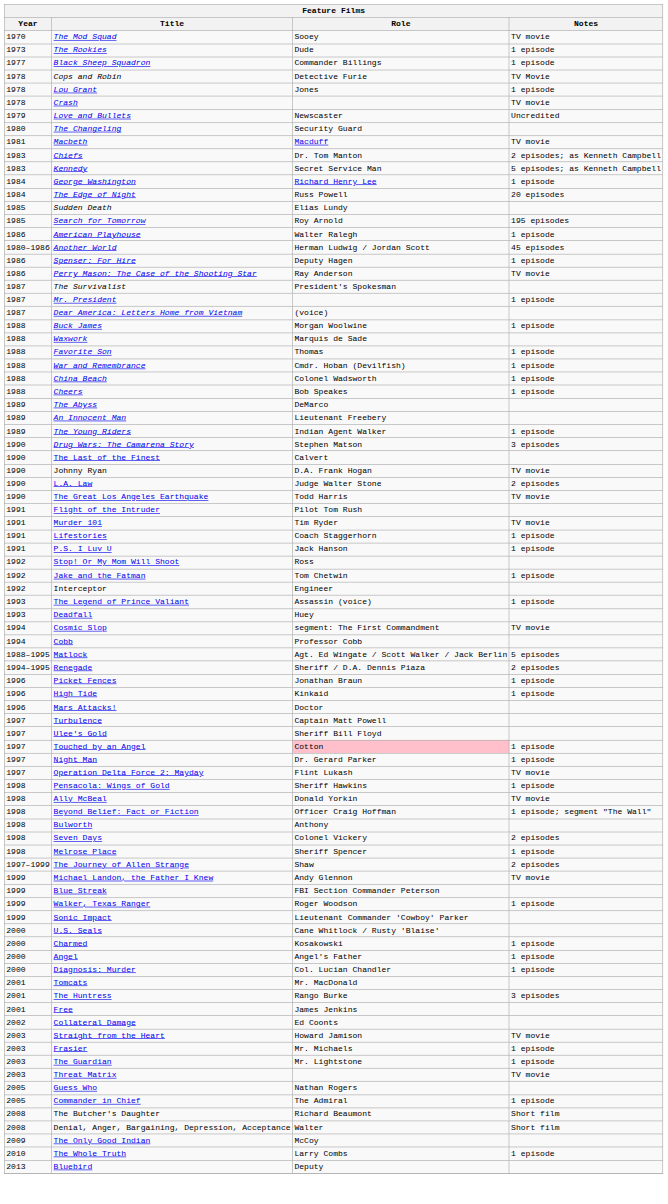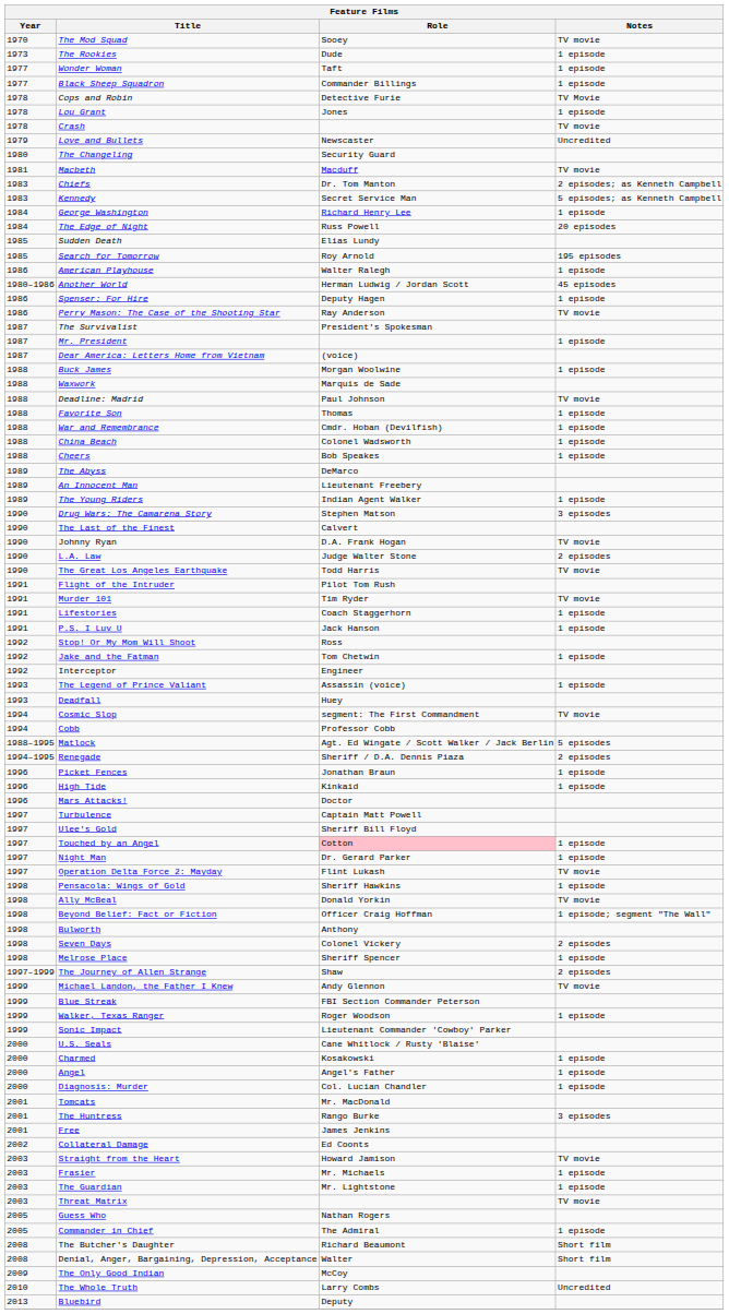 <table class="wikitable sortable">
 <tr>
 <th colspan="4">Feature Films</th>
 </tr>
 <tr>
 <th>Year</th>
 <th>Title</th>
 <th>Role</th>
 <th>Notes</th>
 </tr>
 <tr>
 <td>1970</td>
 <td><em><a href='#'>The Mod Squad</a></em></td>
 <td>Sooey</td>
 <td>TV movie</td>
 </tr>
 <tr>
 <td>1973</td>
 <td><em><a href='#'>The Rookies</a></em></td>
 <td>Dude</td>
+<td>1 episode</td>
+</tr>
+<tr>
+<td>1977</td>
+<td><em><a href='#'>Wonder Woman</a></em></td>
+<td>Taft</td>
 <td>1 episode</td>
 </tr>
 <tr>
 <td>1977</td>
 <td><em><a href='#'>Black Sheep Squadron</a></em></td>
 <td>Commander Billings</td>
 <td>1 episode</td>
 </tr>
 <tr>
 <td>1978</td>
 <td><em>Cops and Robin</em></td>
 <td>Detective Furie</td>
 <td>TV Movie</td>
 </tr>
 <tr>
 <td>1978</td>
 <td><em><a href='#'>Lou Grant</a></em></td>
 <td>Jones</td>
 <td>1 episode</td>
 </tr>
 <tr>
 <td>1978</td>
 <td><em><a href='#'>Crash</a></em></td>
 <td></td>
 <td>TV movie</td>
 </tr>
 <tr>
 <td>1979</td>
 <td><em><a href='#'>Love and Bullets</a></em></td>
 <td>Newscaster</td>
 <td>Uncredited</td>
 </tr>
 <tr>
 <td>1980</td>
 <td><em><a href='#'>The Changeling</a></em></td>
 <td>Security Guard</td>
 <td></td>
 </tr>
 <tr>
 <td>1981</td>
 <td><em><a href='#'>Macbeth</a></em></td>
 <td><a href='#'>Macduff</a></td>
 <td>TV movie</td>
 </tr>
 <tr>
 <td>1983</td>
 <td><em><a href='#'>Chiefs</a></em></td>
 <td>Dr. Tom Manton</td>
 <td>2 episodes; as Kenneth Campbell</td>
 </tr>
 <tr>
 <td>1983</td>
 <td><em><a href='#'>Kennedy</a></em></td>
 <td>Secret Service Man</td>
 <td>5 episodes; as Kenneth Campbell</td>
 </tr>
 <tr>
 <td>1984</td>
 <td><em><a href='#'>George Washington</a></em></td>
 <td><a href='#'>Richard Henry Lee</a></td>
 <td>1 episode</td>
 </tr>
 <tr>
 <td>1984</td>
 <td><em><a href='#'>The Edge of Night</a></em></td>
 <td>Russ Powell</td>
 <td>20 episodes</td>
 </tr>
 <tr>
 <td>1985</td>
 <td><em>Sudden Death</em></td>
 <td>Elias Lundy</td>
 <td></td>
 </tr>
 <tr>
 <td>1985</td>
 <td><em><a href='#'>Search for Tomorrow</a></em></td>
 <td>Roy Arnold</td>
 <td>195 episodes</td>
 </tr>
 <tr>
 <td>1986</td>
 <td><em><a href='#'>American Playhouse</a></em></td>
 <td>Walter Ralegh</td>
 <td>1 episode</td>
 </tr>
 <tr>
 <td>1980–1986</td>
 <td><em><a href='#'>Another World</a></em></td>
 <td>Herman Ludwig / Jordan Scott</td>
 <td>45 episodes</td>
 </tr>
 <tr>
 <td>1986</td>
 <td><em><a href='#'>Spenser: For Hire</a></em></td>
 <td>Deputy Hagen</td>
 <td>1 episode</td>
 </tr>
 <tr>
 <td>1986</td>
 <td><em><a href='#'>Perry Mason: The Case of the Shooting Star</a></em></td>
 <td>Ray Anderson</td>
 <td>TV movie</td>
 </tr>
 <tr>
 <td>1987</td>
 <td><em>The Survivalist</em></td>
 <td>President's Spokesman</td>
 <td></td>
 </tr>
 <tr>
 <td>1987</td>
 <td><em><a href='#'>Mr. President</a></em></td>
 <td></td>
 <td>1 episode</td>
 </tr>
 <tr>
 <td>1987</td>
 <td><em><a href='#'>Dear America: Letters Home from Vietnam</a></em></td>
 <td>(voice)</td>
 <td></td>
 </tr>
 <tr>
 <td>1988</td>
 <td><em><a href='#'>Buck James</a></em></td>
 <td>Morgan Woolwine</td>
 <td>1 episode</td>
 </tr>
 <tr>
 <td>1988</td>
 <td><em><a href='#'>Waxwork</a></em></td>
 <td>Marquis de Sade</td>
 <td></td>
+</tr>
+<tr>
+<td>1988</td>
+<td><em>Deadline: Madrid</em></td>
+<td>Paul Johnson</td>
+<td>TV movie</td>
 </tr>
 <tr>
 <td>1988</td>
 <td><em><a href='#'>Favorite Son</a></em></td>
 <td>Thomas</td>
 <td>1 episode</td>
 </tr>
 <tr>
 <td>1988</td>
 <td><em><a href='#'>War and Remembrance</a></em></td>
 <td>Cmdr. Hoban (Devilfish)</td>
 <td>1 episode</td>
 </tr>
 <tr>
 <td>1988</td>
 <td><em><a href='#'>China Beach</a></em></td>
 <td>Colonel Wadsworth</td>
 <td>1 episode</td>
 </tr>
 <tr>
 <td>1988</td>
 <td><em><a href='#'>Cheers</a></em></td>
 <td>Bob Speakes</td>
 <td>1 episode</td>
 </tr>
 <tr>
 <td>1989</td>
 <td><em><a href='#'>The Abyss</a></em></td>
 <td>DeMarco</td>
 <td></td>
 </tr>
 <tr>
 <td>1989</td>
 <td><em><a href='#'>An Innocent Man</a></em></td>
 <td>Lieutenant Freebery</td>
 <td></td>
 </tr>
 <tr>
 <td>1989</td>
 <td><em><a href='#'>The Young Riders</a></em></td>
 <td>Indian Agent Walker</td>
 <td>1 episode</td>
 </tr>
 <tr>
 <td>1990</td>
 <td><em><a href='#'>Drug Wars: The Camarena Story</a></td>
 <td>Stephen Matson</td>
 <td>3 episodes</td>
 </tr>
 <tr>
 <td>1990</td>
 <td></em><a href='#'>The Last of the Finest</a><em></td>
 <td>Calvert</td>
 <td></td>
 </tr>
 <tr>
 <td>1990</td>
 <td></em>Johnny Ryan<em></td>
 <td>D.A. Frank Hogan</td>
 <td>TV movie</td>
 </tr>
 <tr>
 <td>1990</td>
 <td></em><a href='#'>L.A. Law</a><em></td>
 <td>Judge Walter Stone</td>
 <td>2 episodes</td>
 </tr>
 <tr>
 <td>1990</td>
 <td></em><a href='#'>The Great Los Angeles Earthquake</a><em></td>
 <td>Todd Harris</td>
 <td>TV movie</td>
 </tr>
 <tr>
 <td>1991</td>
 <td></em><a href='#'>Flight of the Intruder</a><em></td>
 <td>Pilot Tom Rush</td>
 <td></td>
 </tr>
 <tr>
 <td>1991</td>
 <td></em><a href='#'>Murder 101</a><em></td>
 <td>Tim Ryder</td>
 <td>TV movie</td>
 </tr>
 <tr>
 <td>1991</td>
 <td></em><a href='#'>Lifestories</a><em></td>
 <td>Coach Staggerhorn</td>
 <td>1 episode</td>
 </tr>
 <tr>
 <td>1991</td>
 <td></em><a href='#'>P.S. I Luv U</a><em></td>
 <td>Jack Hanson</td>
 <td>1 episode</td>
 </tr>
 <tr>
 <td>1992</td>
 <td></em><a href='#'>Stop! Or My Mom Will Shoot</a><em></td>
 <td>Ross</td>
 <td></td>
 </tr>
 <tr>
 <td>1992</td>
 <td></em><a href='#'>Jake and the Fatman</a><em></td>
 <td>Tom Chetwin</td>
 <td>1 episode</td>
 </tr>
 <tr>
 <td>1992</td>
 <td></em>Interceptor<em></td>
 <td>Engineer</td>
 <td></td>
 </tr>
 <tr>
 <td>1993</td>
 <td></em><a href='#'>The Legend of Prince Valiant</a><em></td>
 <td>Assassin (voice)</td>
 <td>1 episode</td>
 </tr>
 <tr>
 <td>1993</td>
 <td></em><a href='#'>Deadfall</a><em></td>
 <td>Huey</td>
 <td></td>
 </tr>
 <tr>
 <td>1994</td>
 <td></em><a href='#'>Cosmic Slop</a><em></td>
 <td>segment: The First Commandment</td>
 <td>TV movie</td>
 </tr>
 <tr>
 <td>1994</td>
 <td></em><a href='#'>Cobb</a><em></td>
 <td>Professor Cobb</td>
 <td></td>
 </tr>
 <tr>
 <td>1988–1995</td>
 <td></em><a href='#'>Matlock</a><em></td>
 <td>Agt. Ed Wingate / Scott Walker / Jack Berlin</td>
 <td>5 episodes</td>
 </tr>
 <tr>
 <td>1994–1995</td>
 <td></em><a href='#'>Renegade</a><em></td>
 <td>Sheriff / D.A. Dennis Piaza</td>
 <td>2 episodes</td>
 </tr>
 <tr>
 <td>1996</td>
 <td></em><a href='#'>Picket Fences</a><em></td>
 <td>Jonathan Braun</td>
 <td>1 episode</td>
 </tr>
 <tr>
 <td>1996</td>
 <td></em><a href='#'>High Tide</a><em></td>
 <td>Kinkaid</td>
 <td>1 episode</td>
 </tr>
 <tr>
 <td>1996</td>
 <td></em><a href='#'>Mars Attacks!</a><em></td>
 <td>Doctor</td>
 <td></td>
 </tr>
 <tr>
 <td>1997</td>
 <td></em><a href='#'>Turbulence</a><em></td>
 <td>Captain Matt Powell</td>
 <td></td>
 </tr>
 <tr>
 <td>1997</td>
 <td></em><a href='#'>Ulee's Gold</a><em></td>
 <td>Sheriff Bill Floyd</td>
 <td></td>
 </tr>
 <tr>
 <td>1997</td>
 <td></em><a href='#'>Touched by an Angel</a><em></td>
 <td style="background: pink;">Cotton</td>
 <td>1 episode</td>
 </tr>
 <tr>
 <td>1997</td>
 <td></em><a href='#'>Night Man</a><em></td>
 <td>Dr. Gerard Parker</td>
 <td>1 episode</td>
 </tr>
 <tr>
 <td>1997</td>
 <td></em><a href='#'>Operation Delta Force 2: Mayday</a><em></td>
 <td>Flint Lukash</td>
 <td>TV movie</td>
 </tr>
 <tr>
 <td>1998</td>
 <td></em><a href='#'>Pensacola: Wings of Gold</a><em></td>
 <td>Sheriff Hawkins</td>
 <td>1 episode</td>
 </tr>
 <tr>
 <td>1998</td>
 <td></em><a href='#'>Ally McBeal</a><em></td>
 <td>Donald Yorkin</td>
 <td>TV movie</td>
 </tr>
 <tr>
 <td>1998</td>
 <td></em><a href='#'>Beyond Belief: Fact or Fiction</a><em></td>
 <td>Officer Craig Hoffman</td>
 <td>1 episode; segment "The Wall"</td>
 </tr>
 <tr>
 <td>1998</td>
 <td></em><a href='#'>Bulworth</a><em></td>
 <td>Anthony</td>
 <td></td>
 </tr>
 <tr>
 <td>1998</td>
 <td></em><a href='#'>Seven Days</a><em></td>
 <td>Colonel Vickery</td>
 <td>2 episodes</td>
 </tr>
 <tr>
 <td>1998</td>
 <td></em><a href='#'>Melrose Place</a><em></td>
 <td>Sheriff Spencer</td>
 <td>1 episode</td>
 </tr>
 <tr>
 <td>1997–1999</td>
 <td></em><a href='#'>The Journey of Allen Strange</a><em></td>
 <td>Shaw</td>
 <td>2 episodes</td>
 </tr>
 <tr>
 <td>1999</td>
 <td></em><a href='#'>Michael Landon, the Father I Knew</a><em></td>
 <td>Andy Glennon</td>
 <td>TV movie</td>
 </tr>
 <tr>
 <td>1999</td>
 <td></em><a href='#'>Blue Streak</a><em></td>
 <td>FBI Section Commander Peterson</td>
 <td></td>
 </tr>
 <tr>
 <td>1999</td>
 <td></em><a href='#'>Walker, Texas Ranger</a><em></td>
 <td>Roger Woodson</td>
 <td>1 episode</td>
 </tr>
 <tr>
 <td>1999</td>
 <td></em><a href='#'>Sonic Impact</a><em></td>
 <td>Lieutenant Commander 'Cowboy' Parker</td>
 <td></td>
 </tr>
 <tr>
 <td>2000</td>
 <td></em><a href='#'>U.S. Seals</a><em></td>
 <td>Cane Whitlock / Rusty 'Blaise'</td>
 <td></td>
 </tr>
 <tr>
 <td>2000</td>
 <td></em><a href='#'>Charmed</a><em></td>
 <td>Kosakowski</td>
 <td>1 episode</td>
 </tr>
 <tr>
 <td>2000</td>
 <td></em><a href='#'>Angel</a><em></td>
 <td>Angel's Father</td>
 <td>1 episode</td>
 </tr>
 <tr>
 <td>2000</td>
 <td></em><a href='#'>Diagnosis: Murder</a><em></td>
 <td>Col. Lucian Chandler</td>
 <td>1 episode</td>
 </tr>
 <tr>
 <td>2001</td>
 <td></em><a href='#'>Tomcats</a><em></td>
 <td>Mr. MacDonald</td>
 <td></td>
 </tr>
 <tr>
 <td>2001</td>
 <td></em><a href='#'>The Huntress</a><em></td>
 <td>Rango Burke</td>
 <td>3 episodes</td>
 </tr>
 <tr>
 <td>2001</td>
 <td></em><a href='#'>Free</a><em></td>
 <td>James Jenkins</td>
 <td></td>
 </tr>
 <tr>
 <td>2002</td>
 <td></em><a href='#'>Collateral Damage</a><em></td>
 <td>Ed Coonts</td>
 <td></td>
 </tr>
 <tr>
 <td>2003</td>
 <td></em><a href='#'>Straight from the Heart</a><em></td>
 <td>Howard Jamison</td>
 <td>TV movie</td>
 </tr>
 <tr>
 <td>2003</td>
 <td></em><a href='#'>Frasier</a><em></td>
 <td>Mr. Michaels</td>
 <td>1 episode</td>
 </tr>
 <tr>
 <td>2003</td>
 <td></em><a href='#'>The Guardian</a><em></td>
 <td>Mr. Lightstone</td>
 <td>1 episode</td>
 </tr>
 <tr>
 <td>2003</td>
 <td></em><a href='#'>Threat Matrix</a><em></td>
 <td></td>
 <td>TV movie</td>
 </tr>
 <tr>
 <td>2005</td>
 <td></em><a href='#'>Guess Who</a><em></td>
 <td>Nathan Rogers</td>
 <td></td>
 </tr>
 <tr>
 <td>2005</td>
 <td></em><a href='#'>Commander in Chief</a><em></td>
 <td>The Admiral</td>
 <td>1 episode</td>
 </tr>
 <tr>
 <td>2008</td>
 <td></em>The Butcher's Daughter<em></td>
 <td>Richard Beaumont</td>
 <td>Short film</td>
 </tr>
 <tr>
 <td>2008</td>
 <td></em>Denial, Anger, Bargaining, Depression, Acceptance<em></td>
 <td>Walter</td>
 <td>Short film</td>
 </tr>
 <tr>
 <td>2009</td>
 <td></em><a href='#'>The Only Good Indian</a><em></td>
 <td>McCoy</td>
 <td></td>
 </tr>
 <tr>
 <td>2010</td>
 <td></em><a href='#'>The Whole Truth</a><em></td>
 <td>Larry Combs</td>
-<td>1 episode</td>
+<td>Uncredited</td>
 </tr>
 <tr>
 <td>2013</td>
 <td></em><a href='#'>Bluebird</a><em></td>
 <td>Deputy</td>
 <td></td>
 </tr>
 <tr>
 </tr>
 </table>
